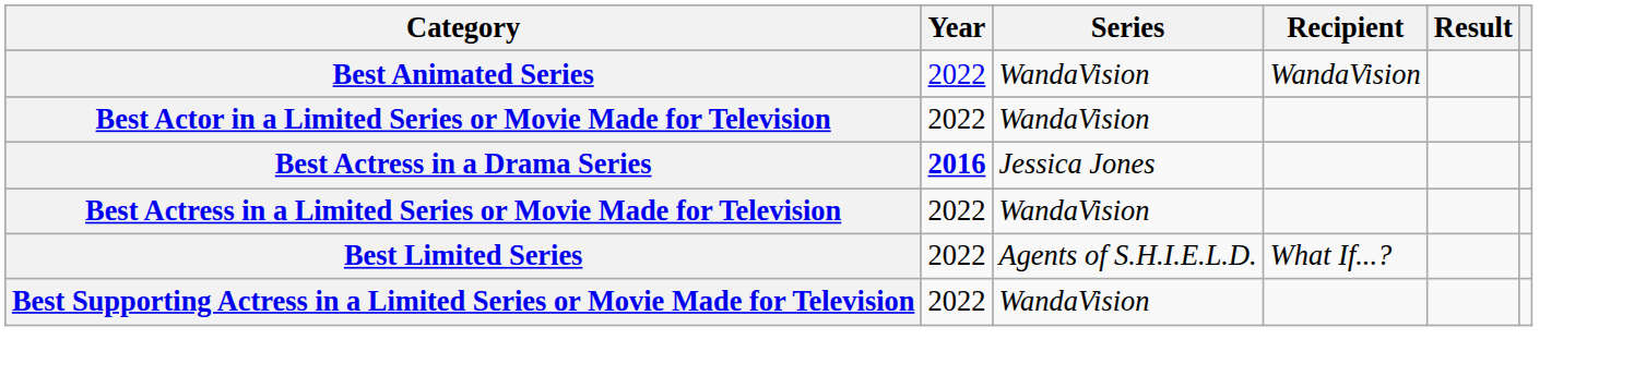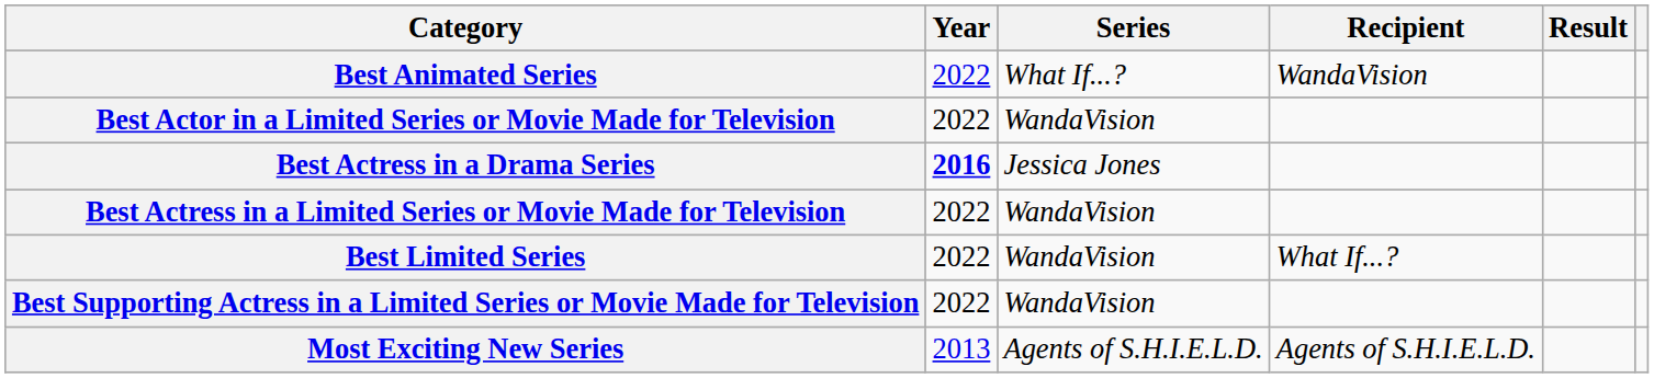 <table class="wikitable plainrowheaders sortable">
 <tr>
 <th scope="col">Category</th>
 <th scope="col">Year</th>
 <th scope="col">Series</th>
 <th scope="col">Recipient</th>
 <th scope="col">Result</th>
 <th scope="col" class="unsortable"></th>
 </tr>
 <tr>
 <th scope="row"><a href='#'>Best Animated Series</a></th>
 <td><a href='#'>2022</a></td>
-<td><em>WandaVision</em></td>
+<td><em>What If...?</em></td>
 <td><em>WandaVision</em></td>
 <td></td>
 <td style="text-align: center;"></td>
 </tr>
 <tr>
 <th scope="row"><a href='#'>Best Actor in a Limited Series or Movie Made for Television</a></th>
 <td>2022</td>
 <td><em>WandaVision</em></td>
 <td></td>
 <td></td>
 <td style="text-align: center;"></td>
 </tr>
 <tr>
 <th scope="row"><a href='#'>Best Actress in a Drama Series</a></th>
 <td><strong><a href='#'>2016</a></strong></td>
 <td><em>Jessica Jones</em></td>
 <td></td>
 <td></td>
 <td style="text-align: center;"></td>
 </tr>
 <tr>
 <th scope="row"><a href='#'>Best Actress in a Limited Series or Movie Made for Television</a></th>
 <td>2022</td>
 <td><em>WandaVision</em></td>
 <td></td>
 <td></td>
 <td style="text-align: center;"></td>
 </tr>
 <tr>
 <th scope="row"><a href='#'>Best Limited Series</a></th>
 <td>2022</td>
-<td><em>Agents of S.H.I.E.L.D.</em></td>
+<td><em>WandaVision</em></td>
 <td><em>What If...?</em></td>
 <td></td>
 <td style="text-align: center;"></td>
 </tr>
 <tr>
 <th scope="row"><a href='#'>Best Supporting Actress in a Limited Series or Movie Made for Television</a></th>
 <td>2022</td>
 <td><em>WandaVision</em></td>
 <td></td>
 <td></td>
 <td style="text-align: center;"></td>
 </tr>
+<tr>
+<th scope="row"><a href='#'>Most Exciting New Series</a></th>
+<td><a href='#'>2013</a></td>
+<td><em>Agents of S.H.I.E.L.D.</em></td>
+<td><em>Agents of S.H.I.E.L.D.</em></td>
+<td></td>
+<td style="text-align: center;"></td>
+</tr>
 </table>
